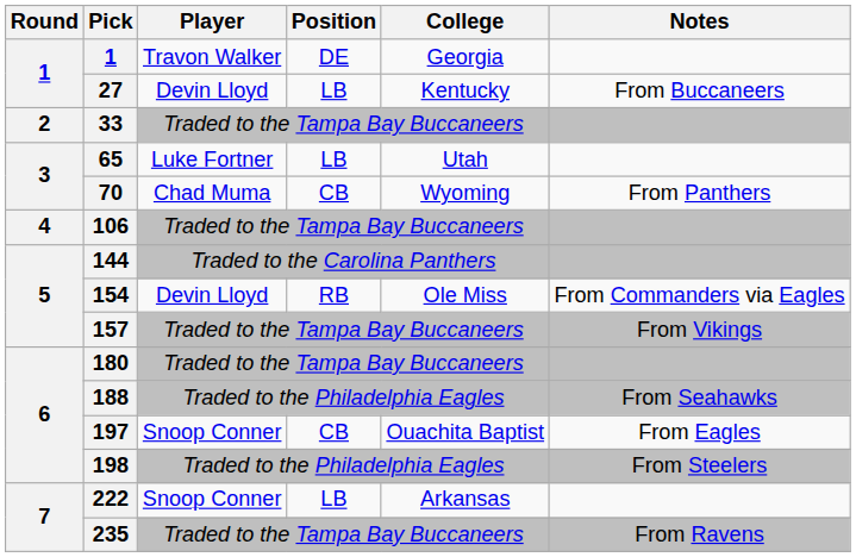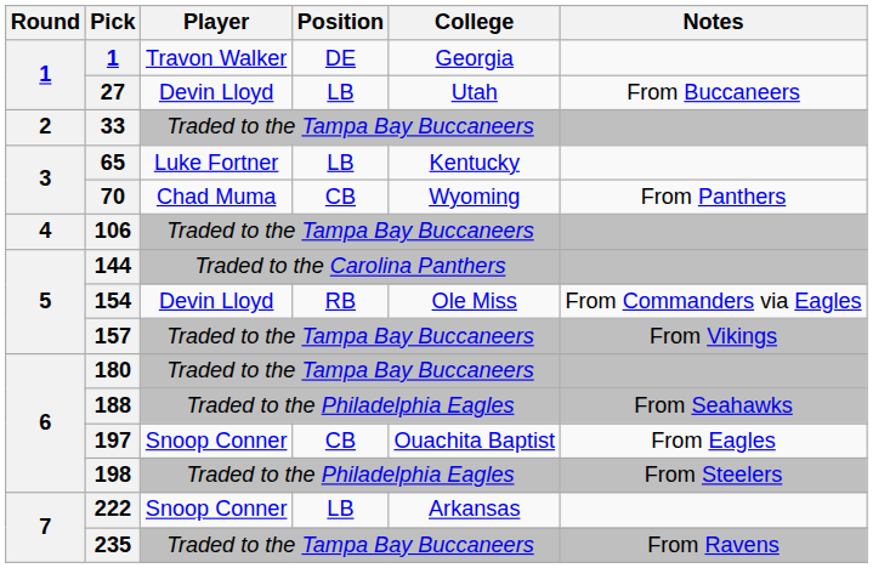 <table class="wikitable" style="text-align:center">
 <tr>
 <th>Round</th>
 <th>Pick</th>
 <th>Player</th>
 <th>Position</th>
 <th>College</th>
 <th>Notes</th>
 </tr>
 <tr>
 <th rowspan="2"><a href='#'>1</a></th>
 <th><a href='#'>1</a></th>
 <td><a href='#'>Travon Walker</a></td>
 <td><a href='#'>DE</a></td>
 <td><a href='#'>Georgia</a></td>
 <td></td>
 </tr>
 <tr>
 <th>27</th>
 <td><a href='#'>Devin Lloyd</a></td>
 <td><a href='#'>LB</a></td>
-<td><a href='#'>Kentucky</a></td>
+<td><a href='#'>Utah</a></td>
 <td>From <a href='#'>Buccaneers</a></td>
 </tr>
 <tr>
 <th>2</th>
 <th>33</th>
 <td colspan="3" style="background:#BFBFBF"><em>Traded to the <a href='#'>Tampa Bay Buccaneers</a></em></td>
 <td style="background:#BFBFBF"></td>
 </tr>
 <tr>
 <th rowspan="2">3</th>
 <th>65</th>
 <td><a href='#'>Luke Fortner</a></td>
 <td><a href='#'>LB</a></td>
-<td><a href='#'>Utah</a></td>
+<td><a href='#'>Kentucky</a></td>
 <td></td>
 </tr>
 <tr>
 <th>70</th>
 <td><a href='#'>Chad Muma</a></td>
 <td><a href='#'>CB</a></td>
 <td><a href='#'>Wyoming</a></td>
 <td>From <a href='#'>Panthers</a></td>
 </tr>
 <tr>
 <th>4</th>
 <th>106</th>
 <td colspan="3" style="background:#BFBFBF"><em>Traded to the <a href='#'>Tampa Bay Buccaneers</a></em></td>
 <td style="background:#BFBFBF"></td>
 </tr>
 <tr>
 <th rowspan="3">5</th>
 <th>144</th>
 <td colspan="3" style="background:#BFBFBF"><em>Traded to the <a href='#'>Carolina Panthers</a></em></td>
 <td style="background:#BFBFBF"></td>
 </tr>
 <tr>
 <th>154</th>
 <td><a href='#'>Devin Lloyd</a></td>
 <td><a href='#'>RB</a></td>
 <td><a href='#'>Ole Miss</a></td>
 <td>From <a href='#'>Commanders</a> via <a href='#'>Eagles</a></td>
 </tr>
 <tr>
 <th>157</th>
 <td colspan="3" style="background:#BFBFBF"><em>Traded to the <a href='#'>Tampa Bay Buccaneers</a></em></td>
 <td style="background:#BFBFBF">From <a href='#'>Vikings</a></td>
 </tr>
 <tr>
 <th rowspan="4">6</th>
 <th>180</th>
 <td colspan="3" style="background:#BFBFBF"><em>Traded to the <a href='#'>Tampa Bay Buccaneers</a></em></td>
 <td style="background:#BFBFBF"></td>
 </tr>
 <tr>
 <th>188</th>
 <td colspan="3" style="background:#BFBFBF"><em>Traded to the <a href='#'>Philadelphia Eagles</a></em></td>
 <td style="background:#BFBFBF">From <a href='#'>Seahawks</a></td>
 </tr>
 <tr>
 <th>197</th>
 <td><a href='#'>Snoop Conner</a></td>
 <td><a href='#'>CB</a></td>
 <td><a href='#'>Ouachita Baptist</a></td>
 <td>From <a href='#'>Eagles</a></td>
 </tr>
 <tr>
 <th>198</th>
 <td colspan="3" style="background:#BFBFBF"><em>Traded to the <a href='#'>Philadelphia Eagles</a></em></td>
 <td style="background:#BFBFBF">From <a href='#'>Steelers</a></td>
 </tr>
 <tr>
 <th rowspan="2">7</th>
 <th>222</th>
 <td><a href='#'>Snoop Conner</a></td>
 <td><a href='#'>LB</a></td>
 <td><a href='#'>Arkansas</a></td>
 <td></td>
 </tr>
 <tr>
 <th>235</th>
 <td colspan="3" style="background:#BFBFBF"><em>Traded to the <a href='#'>Tampa Bay Buccaneers</a></em></td>
 <td style="background:#BFBFBF">From <a href='#'>Ravens</a></td>
 </tr>
 </table>
